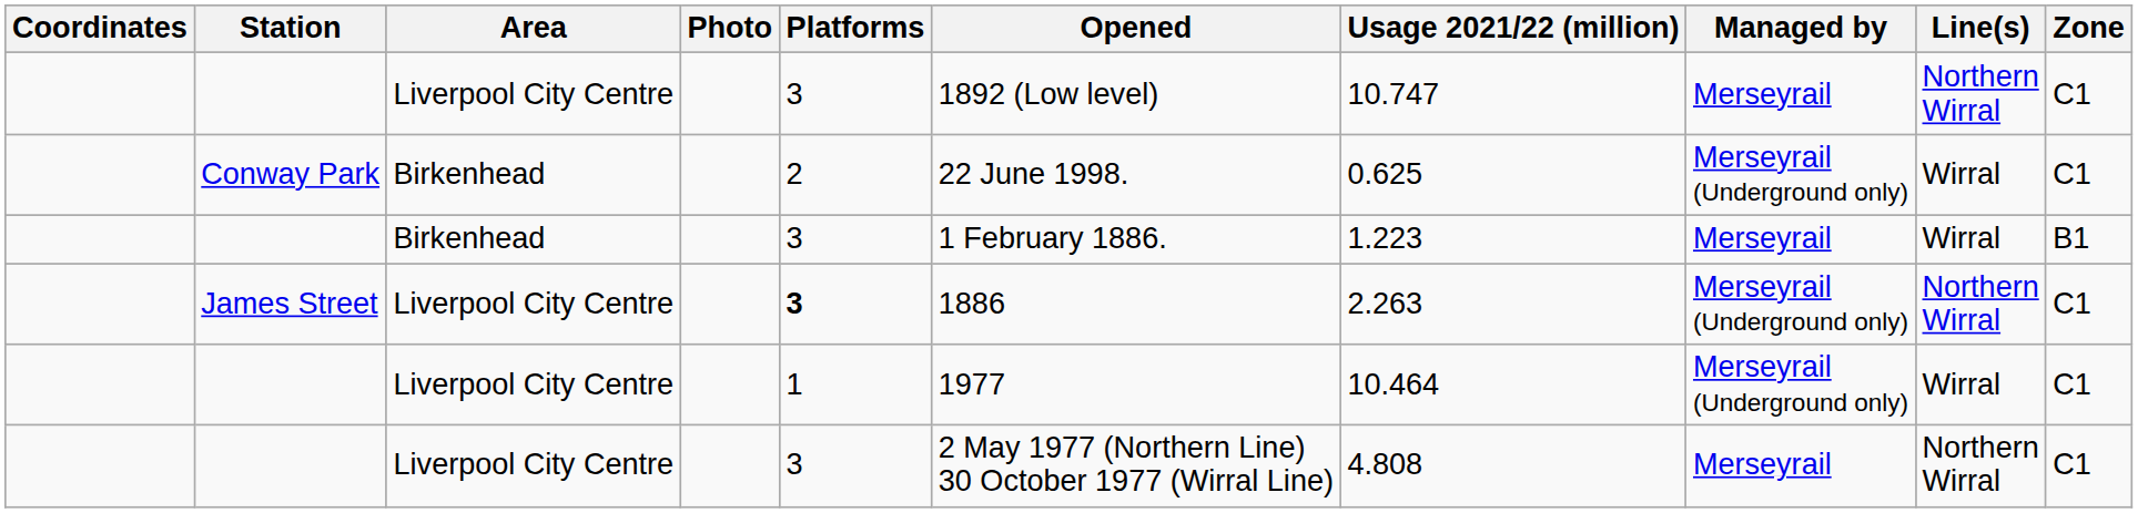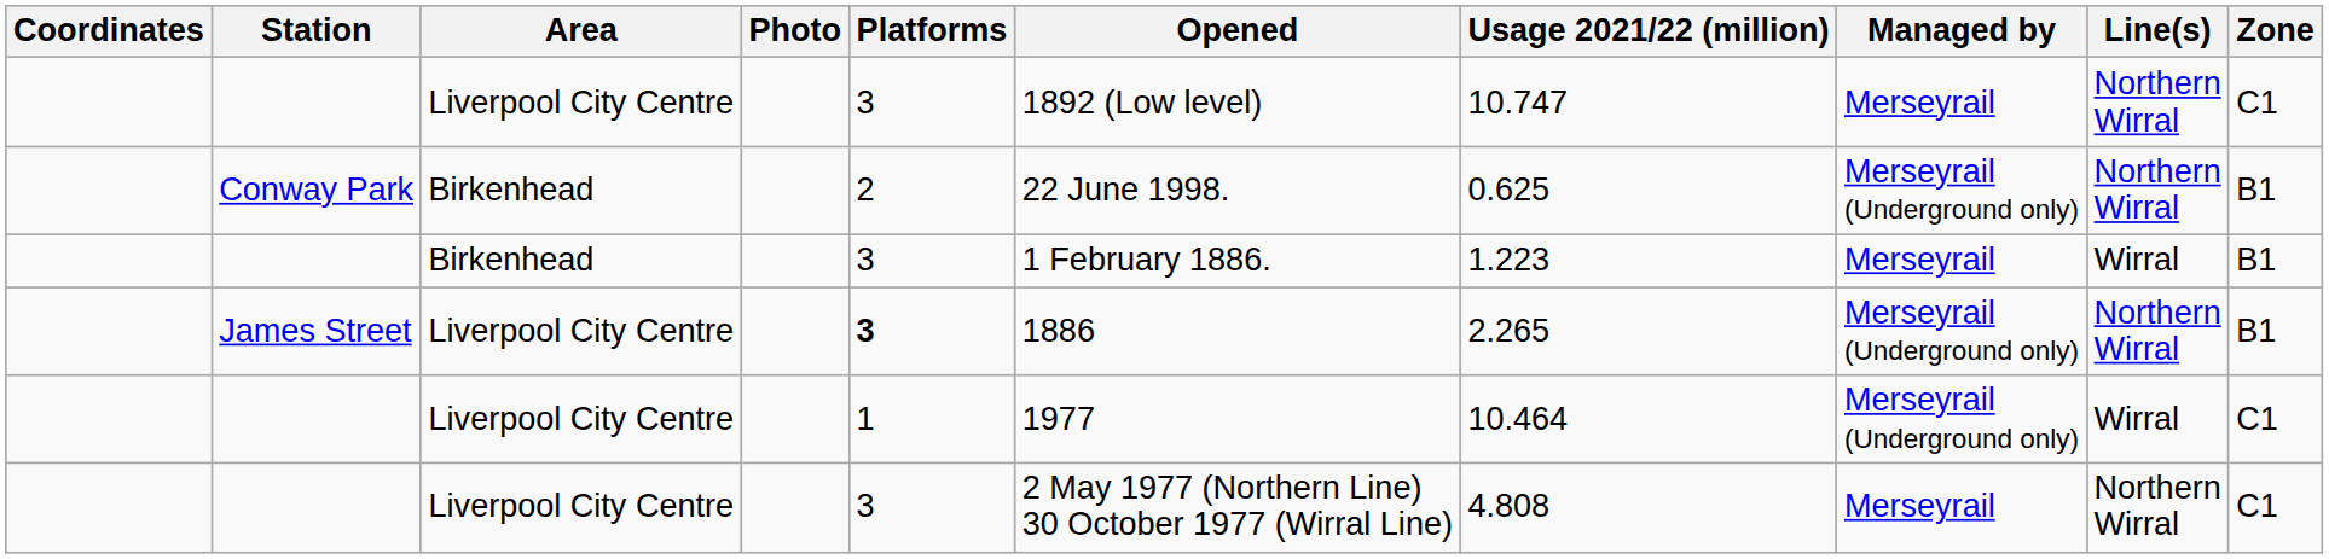 <table class="wikitable">
 <tr>
 <th>Coordinates</th>
 <th>Station</th>
 <th>Area</th>
 <th>Photo</th>
 <th>Platforms</th>
 <th>Opened</th>
 <th>Usage 2021/22 (million)</th>
 <th>Managed by</th>
 <th>Line(s)</th>
 <th>Zone</th>
 </tr>
 <tr>
 <td></td>
 <td></td>
 <td>Liverpool City Centre</td>
 <td></td>
 <td>3</td>
 <td>1892 (Low level)</td>
 <td>10.747</td>
 <td><a href='#'>Merseyrail</a></td>
 <td><a href='#'>Northern</a><br><a href='#'>Wirral</a></td>
 <td>C1</td>
 </tr>
 <tr>
 <td></td>
 <td><a href='#'>Conway Park</a></td>
 <td>Birkenhead</td>
 <td></td>
 <td>2</td>
 <td>22 June 1998.</td>
 <td>0.625</td>
 <td><a href='#'>Merseyrail</a><br><small>(Underground only)</small></td>
-<td>Wirral</td>
-<td>C1</td>
+<td><a href='#'>Northern</a><br><a href='#'>Wirral</a></td>
+<td>B1</td>
 </tr>
 <tr>
 <td></td>
 <td></td>
 <td>Birkenhead</td>
 <td></td>
 <td>3</td>
 <td>1 February 1886.</td>
 <td>1.223</td>
 <td><a href='#'>Merseyrail</a></td>
 <td>Wirral</td>
 <td>B1</td>
 </tr>
 <tr>
 <td></td>
 <td><a href='#'>James Street</a></td>
 <td>Liverpool City Centre</td>
 <td></td>
 <td><strong>3</strong></td>
 <td>1886</td>
-<td>2.263</td>
+<td>2.265</td>
 <td><a href='#'>Merseyrail</a><br><small>(Underground only)</small></td>
 <td><a href='#'>Northern</a><br><a href='#'>Wirral</a></td>
-<td>C1</td>
+<td>B1</td>
 </tr>
 <tr>
 <td></td>
 <td></td>
 <td>Liverpool City Centre</td>
 <td></td>
 <td>1</td>
 <td>1977</td>
 <td>10.464</td>
 <td><a href='#'>Merseyrail</a><br><small>(Underground only)</small></td>
 <td>Wirral</td>
 <td>C1</td>
 </tr>
 <tr>
 <td></td>
 <td></td>
 <td>Liverpool City Centre</td>
 <td></td>
 <td>3</td>
 <td>2 May 1977 (Northern Line)<br>30 October 1977 (Wirral Line)</td>
 <td>4.808</td>
 <td><a href='#'>Merseyrail</a></td>
 <td>Northern<br>Wirral</td>
 <td>C1</td>
 </tr>
 </table>
